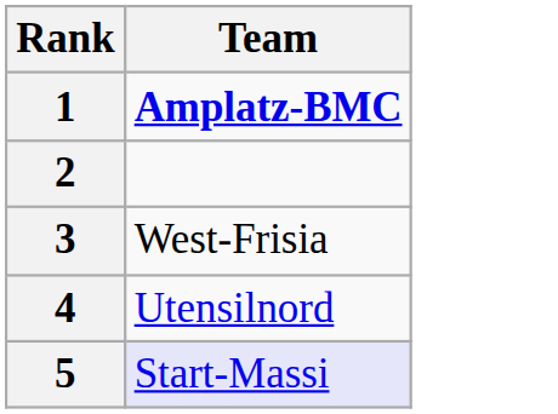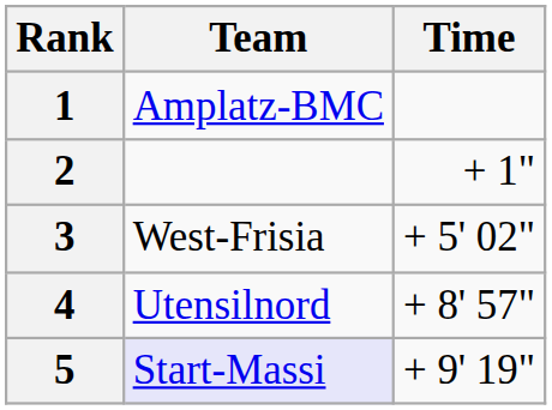 <table class="wikitable">
 <tr>
 <th scope="col">Rank</th>
 <th scope="col">Team</th>
+<th scope="col">Time</th>
 </tr>
 <tr>
 <th scope="row">1</th>
-<td><strong><a href='#'>Amplatz-BMC</a></strong></td>
+<td><a href='#'>Amplatz-BMC</a></td>
+<td></td>
 </tr>
 <tr>
 <th scope="row">2</th>
 <td></td>
+<td align=right>+ 1"</td>
 </tr>
 <tr>
 <th scope="row">3</th>
 <td>West-Frisia</td>
+<td align=right>+ 5' 02"</td>
 </tr>
 <tr>
 <th scope="row">4</th>
 <td><a href='#'>Utensilnord</a></td>
+<td align=right>+ 8' 57"</td>
 </tr>
 <tr>
 <th scope="row">5</th>
 <td style="background: lavender;"><a href='#'>Start-Massi</a></td>
+<td align=right>+ 9' 19"</td>
 </tr>
 </table>
